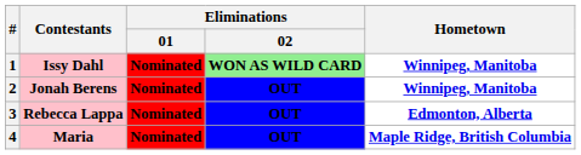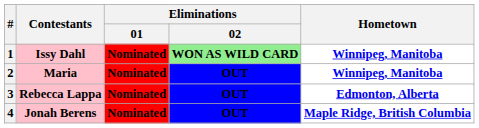 <table class="wikitable" style="text-align:center;">
 <tr>
 <th rowspan=2>#</th>
 <th rowspan=2>Contestants</th>
 <th colspan=2>Eliminations</th>
 <th rowspan=2>Hometown</th>
 </tr>
 <tr>
 <th>01</th>
 <th>02</th>
 </tr>
 <tr>
 <th>1</th>
 <td style="background:Pink;"><strong> Issy Dahl</strong></td>
 <td style="background:Red;"><strong>Nominated</strong></td>
 <td style="background:lightgreen"><strong>WON AS WILD CARD</strong></td>
 <td style="background:White;"><strong><a href='#'>Winnipeg, Manitoba</a></strong></td>
 </tr>
 <tr>
 <th>2</th>
-<td style="background:Pink;"><strong> Jonah Berens</strong></td>
+<td style="background:Pink;"><strong> Maria</strong></td>
 <td style="background:Red;"><strong>Nominated</strong></td>
 <td style="background:Blue"><strong>OUT</strong></td>
 <td style="background:White;"><strong><a href='#'>Winnipeg, Manitoba</a></strong></td>
 </tr>
 <tr>
 <th>3</th>
 <td style="background:Pink;"><strong>Rebecca Lappa</strong></td>
 <td style="background:Red;"><strong>Nominated</strong></td>
 <td style="background:blue"><strong>OUT</strong></td>
 <td style="background:White;"><strong><a href='#'>Edmonton, Alberta</a></strong></td>
 </tr>
 <tr>
 <th>4</th>
-<td style="background:Pink;"><strong> Maria</strong></td>
+<td style="background:Pink;"><strong> Jonah Berens</strong></td>
 <td style="background:Red;"><strong>Nominated</strong></td>
 <td style="background:Blue"><strong>OUT</strong></td>
 <td style="background:White;"><strong><a href='#'>Maple Ridge, British Columbia</a></strong></td>
 </tr>
 </table>
